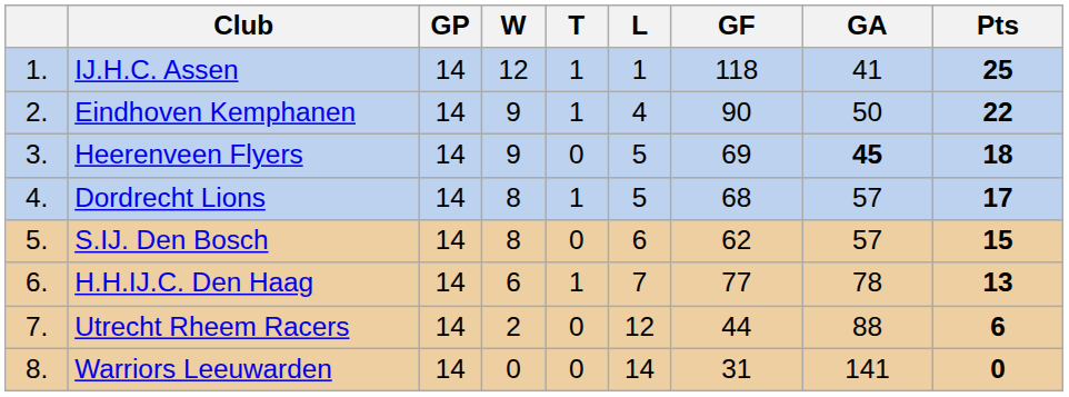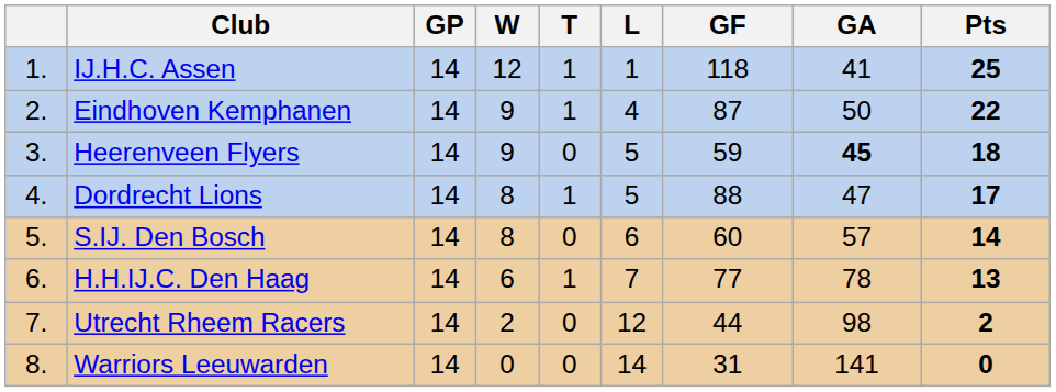 <table class="wikitable">
 <tr>
 <th width="30"></th>
 <th width="200">Club</th>
 <th width="30">GP</th>
 <th width="30">W</th>
 <th width="30">T</th>
 <th width="30">L</th>
 <th width="70">GF</th>
 <th width="70">GA</th>
 <th width="70">Pts</th>
 </tr>
 <tr bgcolor="#BCD2EE" align="center">
 <td>1.</td>
 <td align="left"><a href='#'>IJ.H.C. Assen</a></td>
 <td>14</td>
 <td>12</td>
 <td>1</td>
 <td>1</td>
 <td>118</td>
 <td>41</td>
 <td><strong>25</strong></td>
 </tr>
 <tr bgcolor="#BCD2EE" align="center">
 <td>2.</td>
 <td align="left"><a href='#'>Eindhoven Kemphanen</a></td>
 <td>14</td>
 <td>9</td>
 <td>1</td>
 <td>4</td>
-<td>90</td>
+<td>87</td>
 <td>50</td>
 <td><strong>22</strong></td>
 </tr>
 <tr bgcolor="#BCD2EE" align="center">
 <td>3.</td>
 <td align="left"><a href='#'>Heerenveen Flyers</a></td>
 <td>14</td>
 <td>9</td>
 <td>0</td>
 <td>5</td>
-<td>69</td>
+<td>59</td>
 <td><strong>45</strong></td>
 <td><strong>18</strong></td>
 </tr>
 <tr bgcolor="#BCD2EE" align="center">
 <td>4.</td>
 <td align="left"><a href='#'>Dordrecht Lions</a></td>
 <td>14</td>
 <td>8</td>
 <td>1</td>
 <td>5</td>
-<td>68</td>
-<td>57</td>
+<td>88</td>
+<td>47</td>
 <td><strong>17</strong></td>
 </tr>
 <tr bgcolor="#EECFA1" align="center">
 <td>5.</td>
 <td align="left"><a href='#'>S.IJ. Den Bosch</a></td>
 <td>14</td>
 <td>8</td>
 <td>0</td>
 <td>6</td>
-<td>62</td>
+<td>60</td>
 <td>57</td>
-<td><strong>15</strong></td>
+<td><strong>14</strong></td>
 </tr>
 <tr bgcolor="#EECFA1" align="center">
 <td>6.</td>
 <td align="left"><a href='#'>H.H.IJ.C. Den Haag</a></td>
 <td>14</td>
 <td>6</td>
 <td>1</td>
 <td>7</td>
 <td>77</td>
 <td>78</td>
 <td><strong>13</strong></td>
 </tr>
 <tr bgcolor="#EECFA1" align="center">
 <td>7.</td>
 <td align="left"><a href='#'>Utrecht Rheem Racers</a></td>
 <td>14</td>
 <td>2</td>
 <td>0</td>
 <td>12</td>
 <td>44</td>
-<td>88</td>
-<td><strong>6</strong></td>
+<td>98</td>
+<td><strong>2</strong></td>
 </tr>
 <tr bgcolor="#EECFA1" align="center">
 <td>8.</td>
 <td align="left"><a href='#'>Warriors Leeuwarden</a></td>
 <td>14</td>
 <td>0</td>
 <td>0</td>
 <td>14</td>
 <td>31</td>
 <td>141</td>
 <td><strong>0</strong></td>
 </tr>
 </table>
